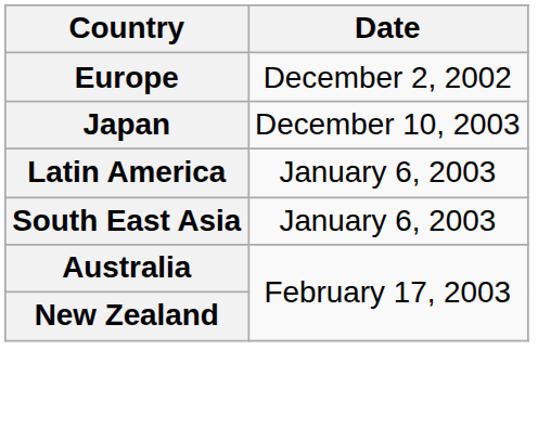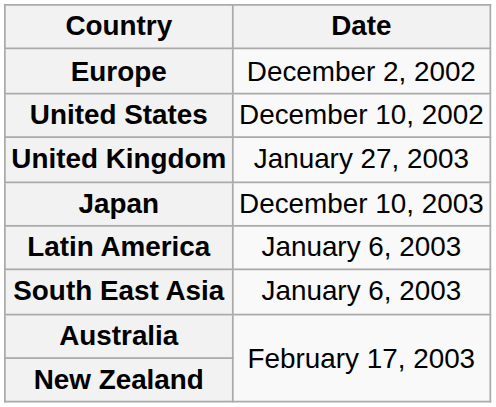 <table class="wikitable plainrowheaders" style="text-align:center;">
 <tr>
 <th scope="col">Country</th>
 <th>Date</th>
 </tr>
 <tr>
 <th scope="row">Europe</th>
 <td>December 2, 2002</td>
+</tr>
+<tr>
+<th scope="row">United States</th>
+<td>December 10, 2002</td>
+</tr>
+<tr>
+<th scope="row">United Kingdom</th>
+<td>January 27, 2003</td>
 </tr>
 <tr>
 <th scope="row">Japan</th>
 <td>December 10, 2003</td>
 </tr>
 <tr>
 <th scope="row">Latin America</th>
 <td>January 6, 2003</td>
 </tr>
 <tr>
 <th scope="row">South East Asia</th>
 <td>January 6, 2003</td>
 </tr>
 <tr>
 <th scope="row">Australia</th>
 <td rowspan="2">February 17, 2003</td>
 </tr>
 <tr>
 <th scope="row">New Zealand</th>
 </tr>
 </table>
